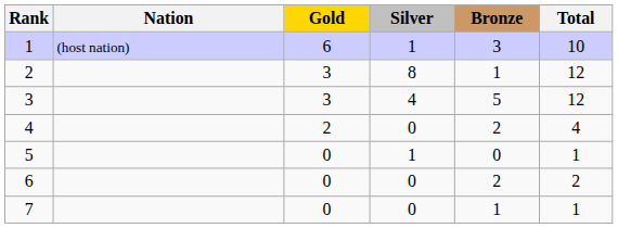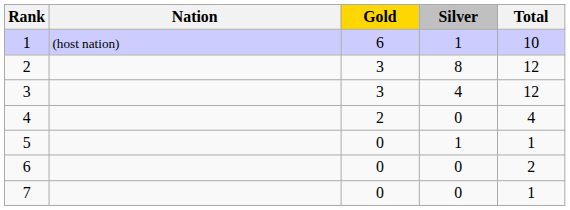 <table class="wikitable sortable plainrowheaders" style="text-align:center;max-width: 15cm; width: 100%">
 <tr>
 <th scope="col" style="width:4%">Rank</th>
 <th scope="col">Nation</th>
 <th scope="col" style="background-color:gold; width:14%;">Gold</th>
 <th scope="col" style="background-color:silver; width:14%;">Silver</th>
-<th scope="col" style="background-color:#cc9966; width:14%;">Bronze</th>
 <th scope="col" style="width:12%;">Total</th>
 </tr>
 <tr style="background:#ccccff">
 <td>1</td>
 <td align=left> <small>(host nation)</small></td>
 <td>6</td>
 <td>1</td>
-<td>3</td>
 <td>10</td>
 </tr>
 <tr>
 <td>2</td>
 <td align=left></td>
 <td>3</td>
 <td>8</td>
-<td>1</td>
 <td>12</td>
 </tr>
 <tr>
 <td>3</td>
 <td align=left></td>
 <td>3</td>
 <td>4</td>
-<td>5</td>
 <td>12</td>
 </tr>
 <tr>
 <td>4</td>
 <td align=left></td>
 <td>2</td>
 <td>0</td>
-<td>2</td>
 <td>4</td>
 </tr>
 <tr>
 <td>5</td>
 <td align=left></td>
 <td>0</td>
 <td>1</td>
-<td>0</td>
 <td>1</td>
 </tr>
 <tr>
 <td>6</td>
 <td align=left></td>
 <td>0</td>
 <td>0</td>
 <td>2</td>
-<td>2</td>
 </tr>
 <tr>
 <td>7</td>
 <td align=left></td>
 <td>0</td>
 <td>0</td>
 <td>1</td>
-<td>1</td>
 </tr>
 </table>
